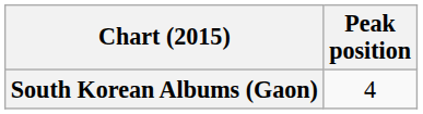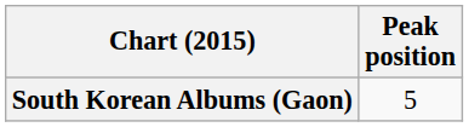 <table class="wikitable plainrowheaders" style="text-align:center">
 <tr>
 <th scope="col">Chart (2015)</th>
 <th scope="col">Peak<br>position</th>
 </tr>
 <tr>
 <th scope="row">South Korean Albums (Gaon)</th>
-<td>4</td>
+<td>5</td>
 </tr>
 </table>
